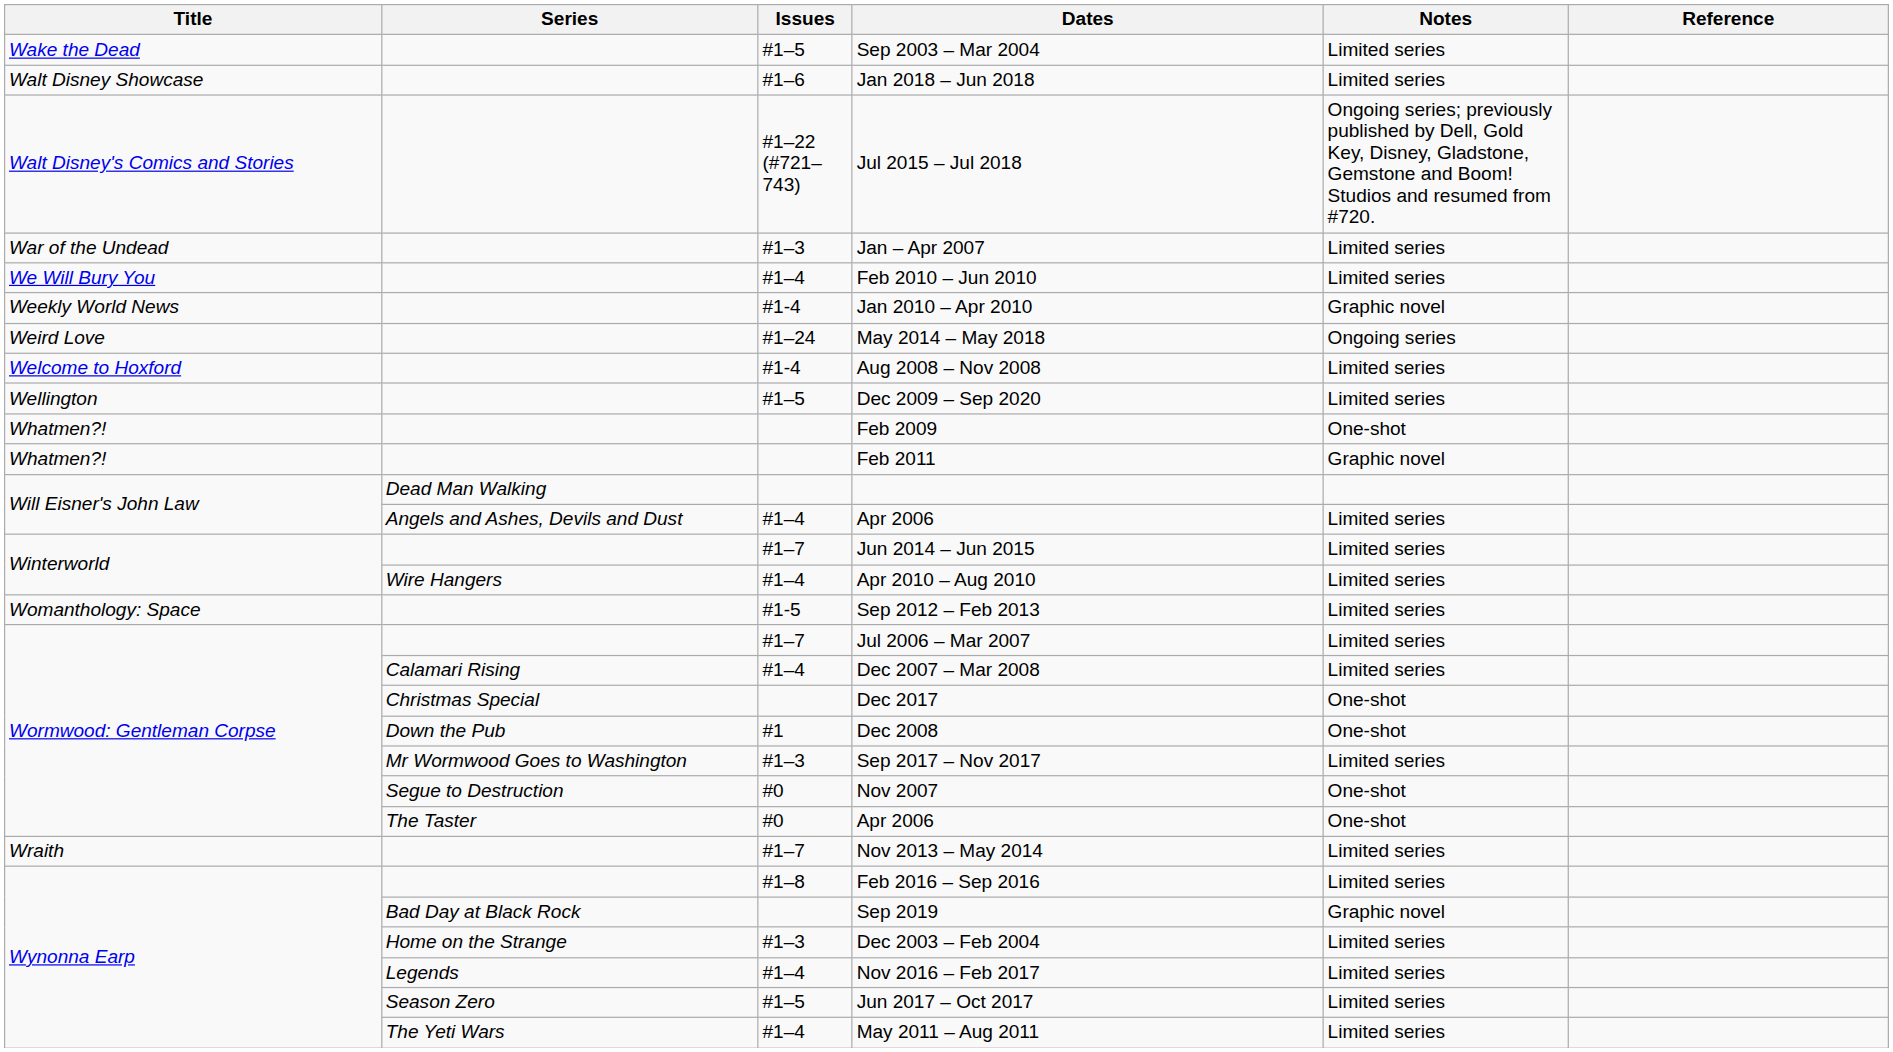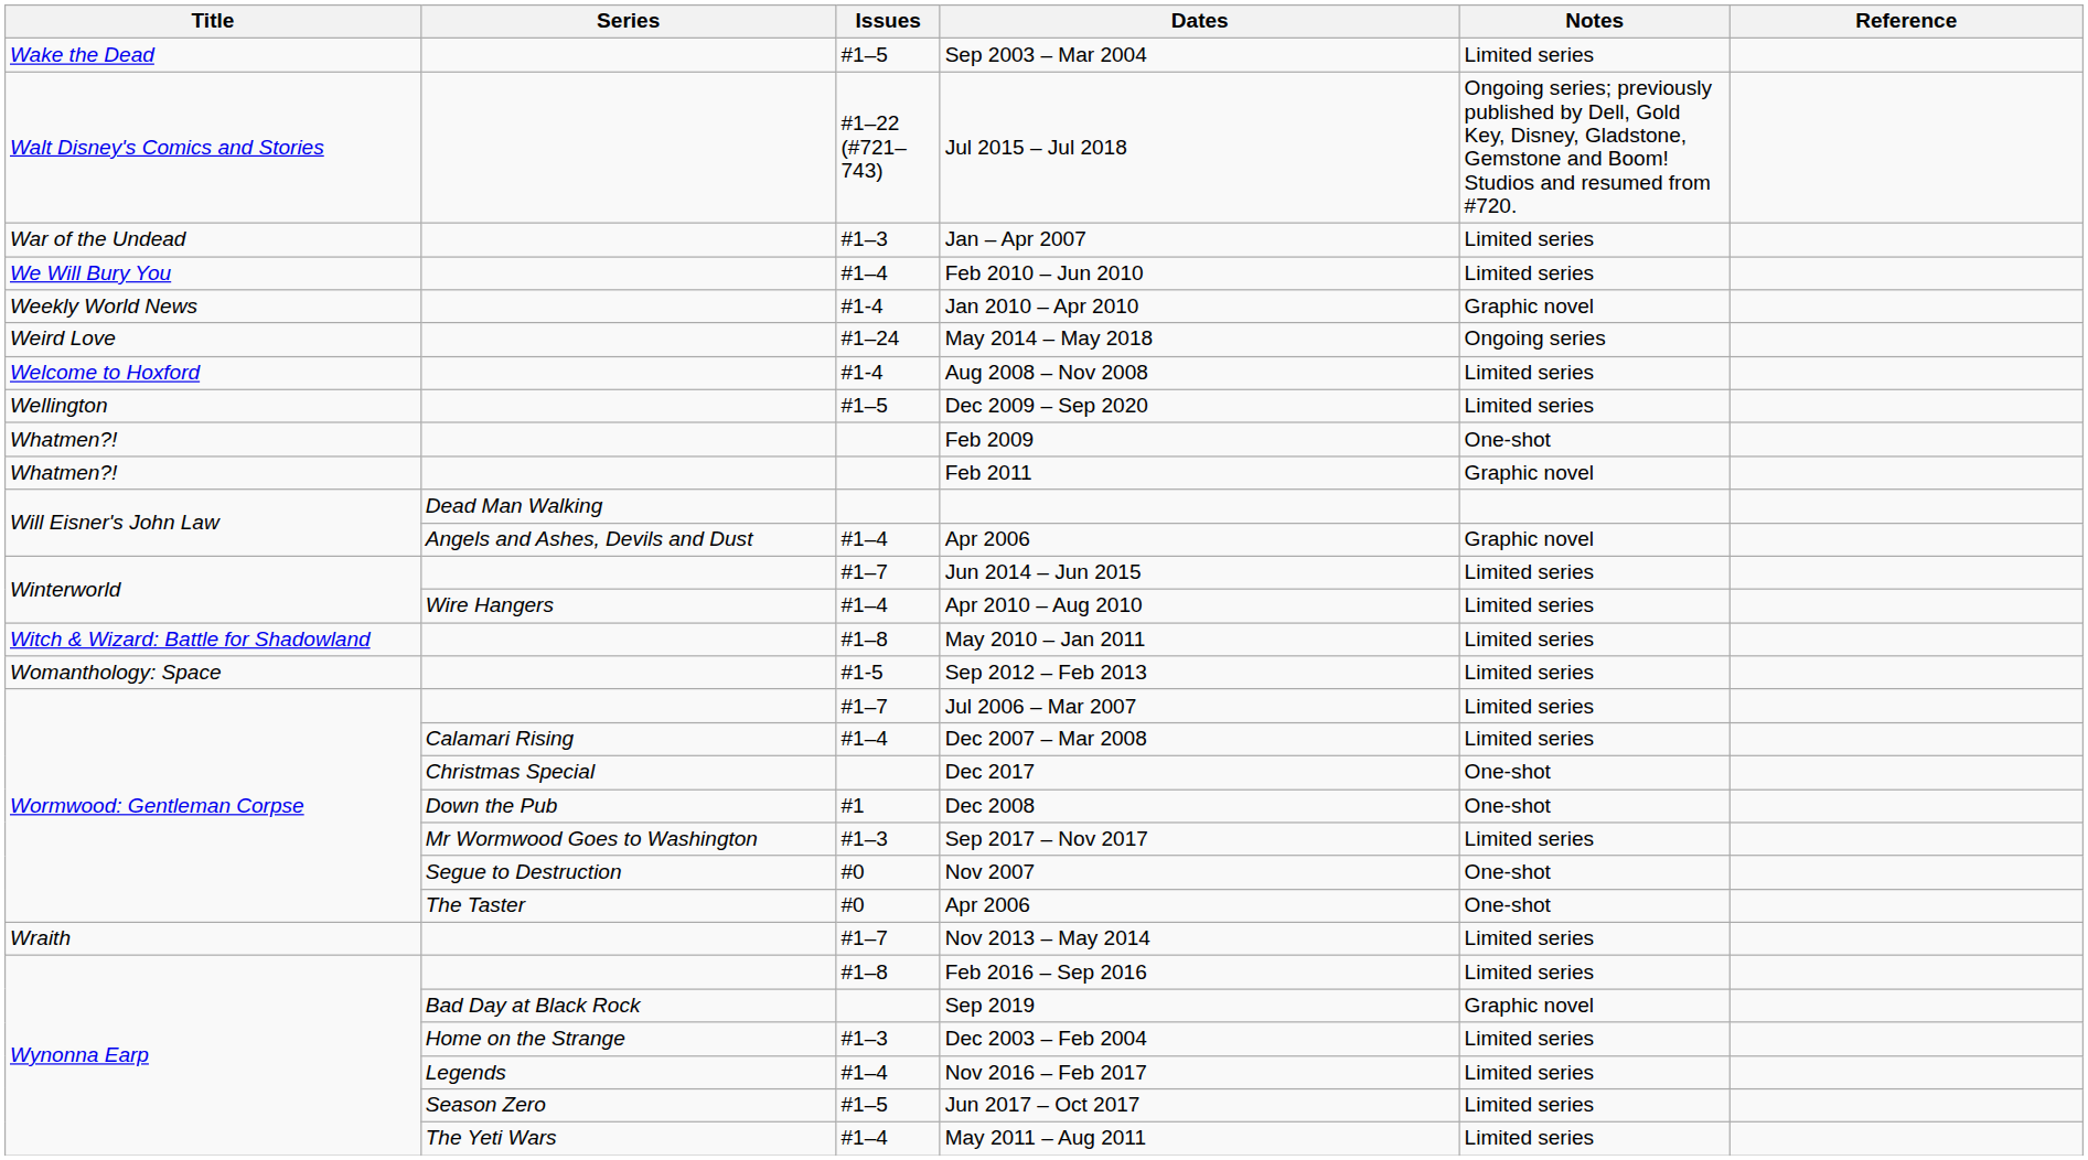 <table class="wikitable sortable" style="width:100%;">
 <tr>
 <th width=20%>Title</th>
 <th width=20%>Series</th>
 <th width=5%>Issues</th>
 <th width=25%>Dates</th>
 <th width=13%>Notes</th>
 <th>Reference</th>
 </tr>
 <tr>
 <td><em><a href='#'>Wake the Dead</a></em></td>
 <td></td>
 <td>#1–5</td>
 <td>Sep 2003 – Mar 2004</td>
-<td>Limited series</td>
-<td></td>
-</tr>
-<tr>
-<td><em>Walt Disney Showcase</em></td>
-<td></td>
-<td>#1–6</td>
-<td>Jan 2018 – Jun 2018</td>
 <td>Limited series</td>
 <td></td>
 </tr>
 <tr>
 <td><em><a href='#'>Walt Disney's Comics and Stories</a></em></td>
 <td></td>
 <td>#1–22 (#721–743)</td>
 <td>Jul 2015 – Jul 2018</td>
 <td>Ongoing series; previously published by Dell, Gold Key, Disney, Gladstone, Gemstone and Boom! Studios and resumed from #720.</td>
 <td></td>
 </tr>
 <tr>
 <td><em>War of the Undead</em></td>
 <td></td>
 <td>#1–3</td>
 <td>Jan – Apr 2007</td>
 <td>Limited series</td>
 <td></td>
 </tr>
 <tr>
 <td><em><a href='#'>We Will Bury You</a></em></td>
 <td></td>
 <td>#1–4</td>
 <td>Feb 2010 – Jun 2010</td>
 <td>Limited series</td>
 <td></td>
 </tr>
 <tr>
 <td><em>Weekly World News</em></td>
 <td></td>
 <td>#1-4</td>
 <td>Jan 2010 – Apr 2010</td>
 <td>Graphic novel</td>
 <td></td>
 </tr>
 <tr>
 <td><em>Weird Love</em></td>
 <td></td>
 <td>#1–24</td>
 <td>May 2014 – May 2018</td>
 <td>Ongoing series</td>
 <td></td>
 </tr>
 <tr>
 <td><em><a href='#'>Welcome to Hoxford</a></em></td>
 <td></td>
 <td>#1-4</td>
 <td>Aug 2008 – Nov 2008</td>
 <td>Limited series</td>
 <td></td>
 </tr>
 <tr>
 <td><em>Wellington</em></td>
 <td></td>
 <td>#1–5</td>
 <td>Dec 2009 – Sep 2020</td>
 <td>Limited series</td>
 <td></td>
 </tr>
 <tr>
 <td><em>Whatmen?!</em></td>
 <td></td>
 <td></td>
 <td>Feb 2009</td>
 <td>One-shot</td>
 <td></td>
 </tr>
 <tr>
 <td><em>Whatmen?!</em></td>
 <td></td>
 <td></td>
 <td>Feb 2011</td>
 <td>Graphic novel</td>
 <td></td>
 </tr>
 <tr>
 <td rowspan="2"><em>Will Eisner's John Law</em></td>
 <td><em>Dead Man Walking</em></td>
 <td></td>
 <td></td>
 <td></td>
 <td></td>
 </tr>
 <tr>
 <td><em>Angels and Ashes, Devils and Dust</em></td>
 <td>#1–4</td>
 <td>Apr 2006</td>
-<td>Limited series</td>
+<td>Graphic novel</td>
 <td></td>
 </tr>
 <tr>
 <td rowspan="2"><em>Winterworld</em></td>
 <td></td>
 <td>#1–7</td>
 <td>Jun 2014 – Jun 2015</td>
 <td>Limited series</td>
 <td></td>
 </tr>
 <tr>
 <td><em>Wire Hangers</em></td>
 <td>#1–4</td>
 <td>Apr 2010 – Aug 2010</td>
+<td>Limited series</td>
+<td></td>
+</tr>
+<tr>
+<td><em><a href='#'>Witch & Wizard: Battle for Shadowland</a></em></td>
+<td></td>
+<td>#1–8</td>
+<td>May 2010 – Jan 2011</td>
 <td>Limited series</td>
 <td></td>
 </tr>
 <tr>
 <td><em>Womanthology: Space</em></td>
 <td></td>
 <td>#1-5</td>
 <td>Sep 2012 – Feb 2013</td>
 <td>Limited series</td>
 <td></td>
 </tr>
 <tr>
 <td rowspan="7"><em><a href='#'>Wormwood: Gentleman Corpse</a></em></td>
 <td></td>
 <td>#1–7</td>
 <td>Jul 2006 – Mar 2007</td>
 <td>Limited series</td>
 <td></td>
 </tr>
 <tr>
 <td><em>Calamari Rising</em></td>
 <td>#1–4</td>
 <td>Dec 2007 – Mar 2008</td>
 <td>Limited series</td>
 <td></td>
 </tr>
 <tr>
 <td><em>Christmas Special</em></td>
 <td></td>
 <td>Dec 2017</td>
 <td>One-shot</td>
 <td></td>
 </tr>
 <tr>
 <td><em>Down the Pub</em></td>
 <td>#1</td>
 <td>Dec 2008</td>
 <td>One-shot</td>
 <td></td>
 </tr>
 <tr>
 <td><em>Mr Wormwood Goes to Washington</em></td>
 <td>#1–3</td>
 <td>Sep 2017 – Nov 2017</td>
 <td>Limited series</td>
 <td></td>
 </tr>
 <tr>
 <td><em>Segue to Destruction</em></td>
 <td>#0</td>
 <td>Nov 2007</td>
 <td>One-shot</td>
 <td></td>
 </tr>
 <tr>
 <td><em>The Taster</em></td>
 <td>#0</td>
 <td>Apr 2006</td>
 <td>One-shot</td>
 <td></td>
 </tr>
 <tr>
 <td><em>Wraith</em></td>
 <td></td>
 <td>#1–7</td>
 <td>Nov 2013 – May 2014</td>
 <td>Limited series</td>
 <td></td>
 </tr>
 <tr>
 <td rowspan="6"><em><a href='#'>Wynonna Earp</a></em></td>
 <td></td>
 <td>#1–8</td>
 <td>Feb 2016 – Sep 2016</td>
 <td>Limited series</td>
 <td></td>
 </tr>
 <tr>
 <td><em>Bad Day at Black Rock</em></td>
 <td></td>
 <td>Sep 2019</td>
 <td>Graphic novel</td>
 <td></td>
 </tr>
 <tr>
 <td><em>Home on the Strange</em></td>
 <td>#1–3</td>
 <td>Dec 2003 – Feb 2004</td>
 <td>Limited series</td>
 <td></td>
 </tr>
 <tr>
 <td><em>Legends</em></td>
 <td>#1–4</td>
 <td>Nov 2016 – Feb 2017</td>
 <td>Limited series</td>
 <td></td>
 </tr>
 <tr>
 <td><em>Season Zero</em></td>
 <td>#1–5</td>
 <td>Jun 2017 – Oct 2017</td>
 <td>Limited series</td>
 <td></td>
 </tr>
 <tr>
 <td><em>The Yeti Wars</em></td>
 <td>#1–4</td>
 <td>May 2011 – Aug 2011</td>
 <td>Limited series</td>
 <td></td>
 </tr>
 </table>
